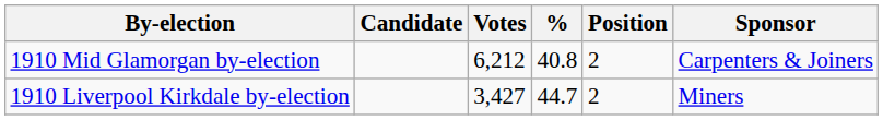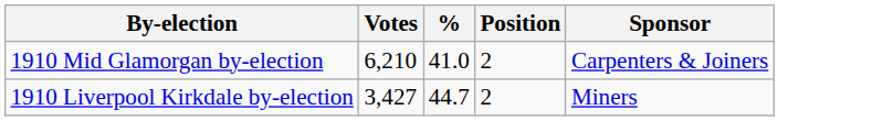 <table class="wikitable sortable">
 <tr>
 <th>By-election</th>
-<th>Candidate</th>
 <th>Votes</th>
 <th>%</th>
 <th>Position</th>
 <th>Sponsor</th>
 </tr>
 <tr>
 <td><a href='#'>1910 Mid Glamorgan by-election</a></td>
-<td></td>
-<td>6,212</td>
-<td>40.8</td>
+<td>6,210</td>
+<td>41.0</td>
 <td>2</td>
 <td><a href='#'>Carpenters & Joiners</a></td>
 </tr>
 <tr>
 <td><a href='#'>1910 Liverpool Kirkdale by-election</a></td>
-<td></td>
 <td>3,427</td>
 <td>44.7</td>
 <td>2</td>
 <td><a href='#'>Miners</a></td>
 </tr>
 </table>
